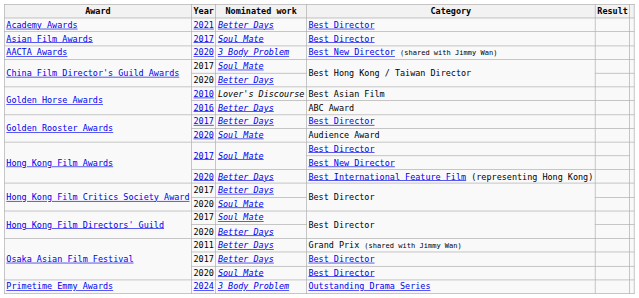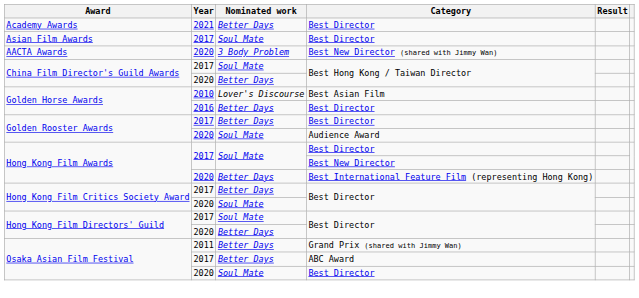 <table class="wikitable sortable">
 <tr>
 <th>Award</th>
 <th>Year</th>
 <th>Nominated work</th>
 <th>Category</th>
 <th>Result</th>
 <th class=unsortable></th>
 </tr>
 <tr>
 <td><a href='#'>Academy Awards</a></td>
 <td><a href='#'>2021</a></td>
 <td><em><a href='#'>Better Days</a></em></td>
 <td><a href='#'>Best Director</a></td>
 <td></td>
 <td></td>
 </tr>
 <tr>
 <td><a href='#'>Asian Film Awards</a></td>
 <td><a href='#'>2017</a></td>
 <td><em><a href='#'>Soul Mate</a></em></td>
 <td><a href='#'>Best Director</a></td>
 <td></td>
 <td></td>
 </tr>
 <tr>
 <td><a href='#'>AACTA Awards</a></td>
 <td><a href='#'>2020</a></td>
 <td><em><a href='#'>3 Body Problem</a></em></td>
 <td><a href='#'>Best New Director</a> <small>(shared with Jimmy Wan)</small></td>
 <td></td>
 <td></td>
 </tr>
 <tr>
 <td rowspan="2"><a href='#'>China Film Director's Guild Awards</a></td>
 <td>2017</td>
 <td><em><a href='#'>Soul Mate</a></em></td>
 <td rowspan="2">Best Hong Kong / Taiwan Director</td>
 <td></td>
 <td></td>
 </tr>
 <tr>
 <td>2020</td>
 <td><em><a href='#'>Better Days</a></em></td>
 <td></td>
 <td></td>
 </tr>
 <tr>
 <td rowspan="2"><a href='#'>Golden Horse Awards</a></td>
 <td><a href='#'>2010</a></td>
 <td><em>Lover's Discourse</em></td>
 <td>Best Asian Film</td>
 <td></td>
 <td></td>
 </tr>
 <tr>
 <td><a href='#'>2016</a></td>
 <td><em><a href='#'>Better Days</a></em></td>
-<td>ABC Award</td>
+<td><a href='#'>Best Director</a></td>
 <td></td>
 <td></td>
 </tr>
 <tr>
 <td rowspan="2"><a href='#'>Golden Rooster Awards</a></td>
 <td><a href='#'>2017</a></td>
 <td><em><a href='#'>Better Days</a></em></td>
 <td><a href='#'>Best Director</a></td>
 <td></td>
 <td></td>
 </tr>
 <tr>
 <td><a href='#'>2020</a></td>
 <td><em><a href='#'>Soul Mate</a></em></td>
 <td>Audience Award</td>
 <td></td>
 <td></td>
 </tr>
 <tr>
 <td rowspan="3"><a href='#'>Hong Kong Film Awards</a></td>
 <td rowspan="2"><a href='#'>2017</a></td>
 <td rowspan="2"><em><a href='#'>Soul Mate</a></em></td>
 <td><a href='#'>Best Director</a></td>
 <td></td>
 <td rowspan="2"></td>
 </tr>
 <tr>
 <td><a href='#'>Best New Director</a></td>
 <td></td>
 </tr>
 <tr>
 <td><a href='#'>2020</a></td>
 <td><em><a href='#'>Better Days</a></em></td>
 <td><a href='#'>Best International Feature Film</a> (representing Hong Kong)</td>
 <td></td>
 <td></td>
 </tr>
 <tr>
 <td rowspan="2"><a href='#'>Hong Kong Film Critics Society Award</a></td>
 <td>2017</td>
 <td><em><a href='#'>Better Days</a></em></td>
 <td rowspan="2">Best Director</td>
 <td></td>
 <td></td>
 </tr>
 <tr>
 <td>2020</td>
 <td><em><a href='#'>Soul Mate</a></em></td>
 <td></td>
 <td></td>
 </tr>
 <tr>
 <td rowspan="2"><a href='#'>Hong Kong Film Directors' Guild</a></td>
 <td>2017</td>
 <td><em><a href='#'>Soul Mate</a></em></td>
 <td rowspan="2">Best Director</td>
 <td></td>
 <td></td>
 </tr>
 <tr>
 <td>2020</td>
 <td><em><a href='#'>Better Days</a></em></td>
 <td></td>
 <td></td>
 </tr>
 <tr>
 <td rowspan="3"><a href='#'>Osaka Asian Film Festival</a></td>
 <td>2011</td>
 <td><em><a href='#'>Better Days</a></em></td>
 <td>Grand Prix <small>(shared with Jimmy Wan)</small></td>
 <td></td>
 <td></td>
 </tr>
 <tr>
 <td>2017</td>
 <td><em><a href='#'>Better Days</a></em></td>
-<td><a href='#'>Best Director</a></td>
+<td>ABC Award</td>
 <td></td>
 <td></td>
 </tr>
 <tr>
 <td>2020</td>
 <td><em><a href='#'>Soul Mate</a></em></td>
 <td><a href='#'>Best Director</a></td>
 <td></td>
 <td></td>
 </tr>
-<tr>
-<td><a href='#'>Primetime Emmy Awards</a></td>
-<td><a href='#'>2024</a></td>
-<td><em><a href='#'>3 Body Problem</a></em></td>
-<td><a href='#'>Outstanding Drama Series</a></td>
-<td></td>
-<td><br></td>
-</tr>
 </table>
